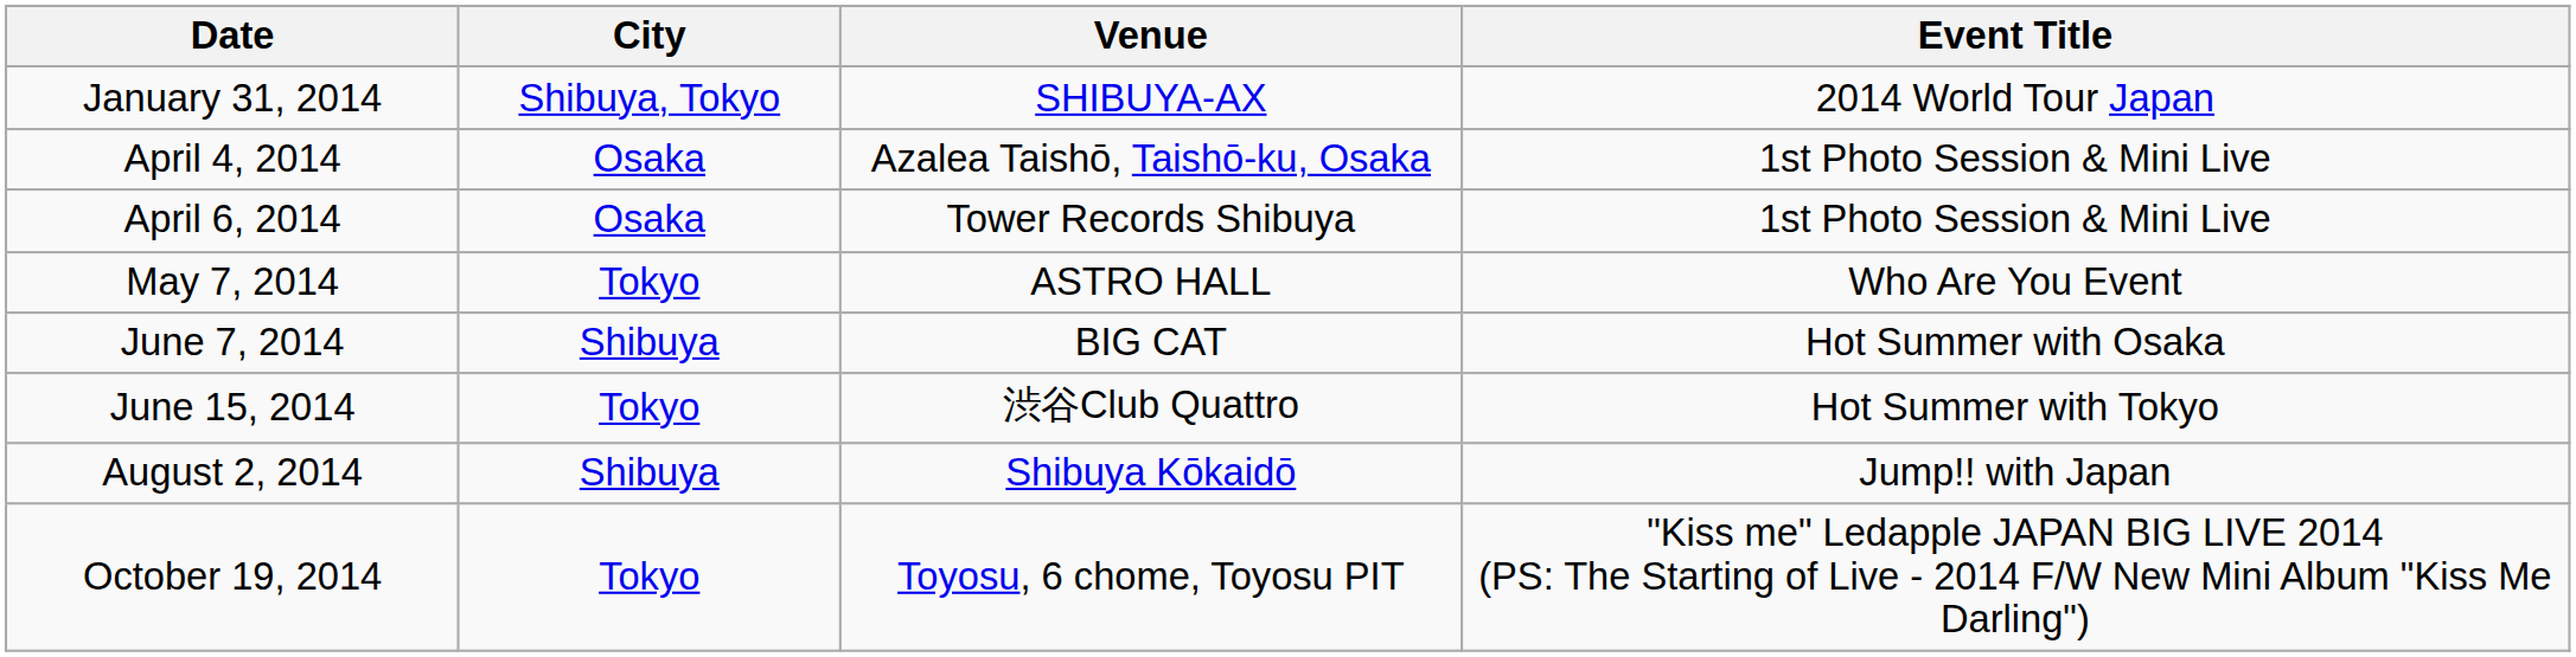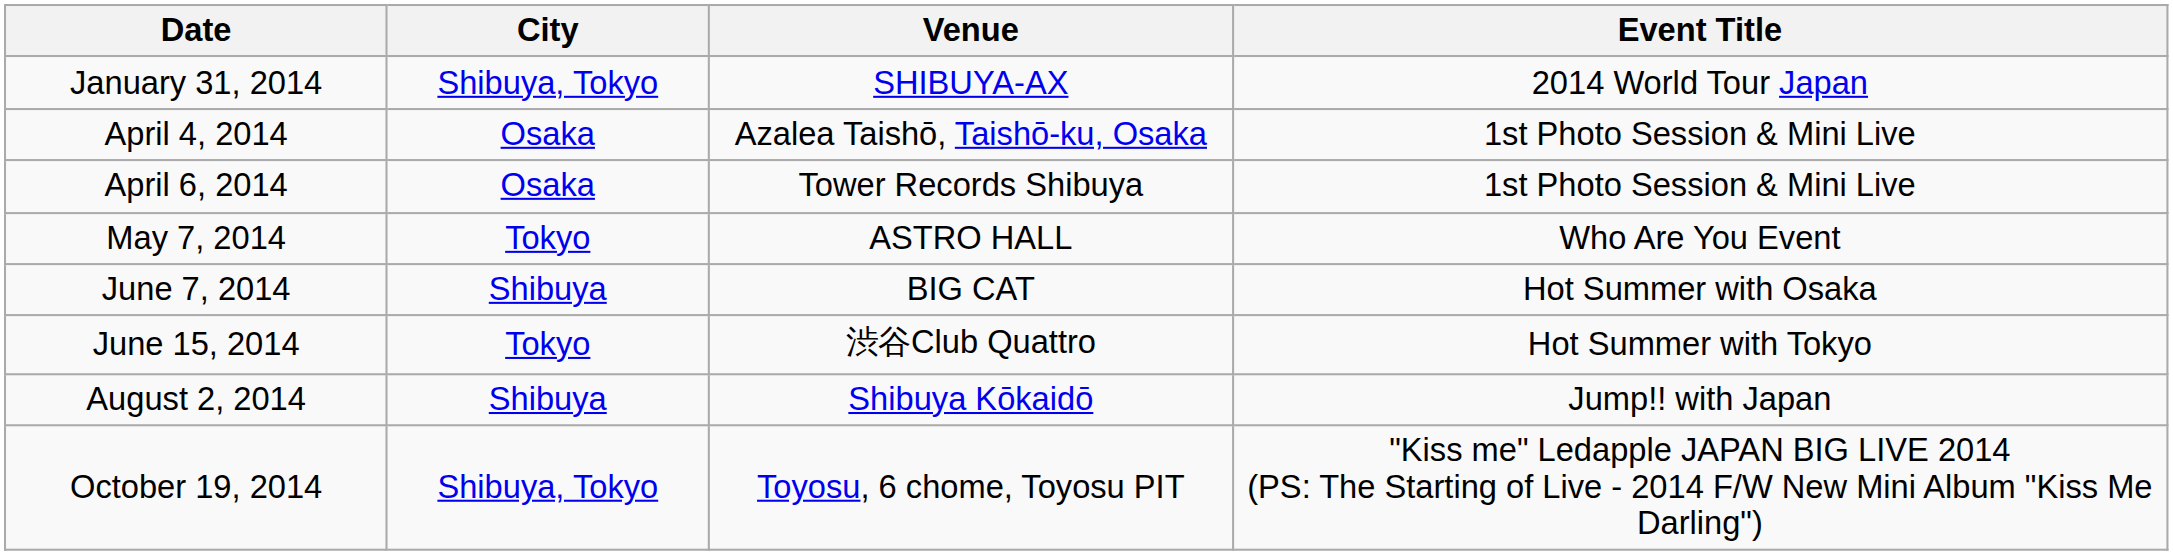 <table class="wikitable" style="text-align:center;">
 <tr>
 <th width="180">Date</th>
 <th width="150">City</th>
 <th width="250">Venue</th>
 <th width="450">Event Title</th>
 </tr>
 <tr>
 <td>January 31, 2014</td>
 <td><a href='#'>Shibuya, Tokyo</a></td>
 <td><a href='#'>SHIBUYA-AX</a></td>
 <td>2014 World Tour <a href='#'>Japan</a></td>
 </tr>
 <tr>
 <td>April 4, 2014</td>
 <td><a href='#'>Osaka</a></td>
 <td>Azalea Taishō, <a href='#'>Taishō-ku, Osaka</a></td>
 <td>1st Photo Session & Mini Live</td>
 </tr>
 <tr>
 <td>April 6, 2014</td>
 <td><a href='#'>Osaka</a></td>
 <td>Tower Records Shibuya</td>
 <td>1st Photo Session & Mini Live</td>
 </tr>
 <tr>
 <td>May 7, 2014</td>
 <td><a href='#'>Tokyo</a></td>
 <td>ASTRO HALL</td>
 <td>Who Are You Event</td>
 </tr>
 <tr>
 <td>June 7, 2014</td>
 <td><a href='#'>Shibuya</a></td>
 <td>BIG CAT</td>
 <td>Hot Summer with Osaka</td>
 </tr>
 <tr>
 <td>June 15, 2014</td>
 <td><a href='#'>Tokyo</a></td>
 <td>渋谷Club Quattro</td>
 <td>Hot Summer with Tokyo</td>
 </tr>
 <tr>
 <td>August 2, 2014</td>
 <td><a href='#'>Shibuya</a></td>
 <td><a href='#'>Shibuya Kōkaidō</a></td>
 <td>Jump!! with Japan</td>
 </tr>
 <tr>
 <td>October 19, 2014</td>
-<td><a href='#'>Tokyo</a></td>
+<td><a href='#'>Shibuya, Tokyo</a></td>
 <td><a href='#'>Toyosu</a>, 6 chome, Toyosu PIT</td>
 <td>"Kiss me" Ledapple JAPAN BIG LIVE 2014<br>(PS: The Starting of Live - 2014 F/W New Mini Album "Kiss Me Darling")</td>
 </tr>
 </table>
